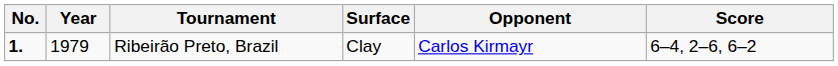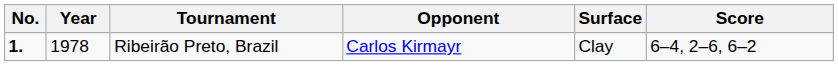 <table class="sortable wikitable" style=font-size:97%>
 <tr>
 <th width=30>No.</th>
 <th width=50>Year</th>
 <th width=200>Tournament</th>
+<th width=200>Opponent</th>
 <th width=50>Surface</th>
-<th width=200>Opponent</th>
 <th width=160>Score</th>
 </tr>
 <tr>
 <td><strong>1.</strong></td>
-<td>1979</td>
+<td>1978</td>
 <td>Ribeirão Preto, Brazil</td>
+<td> <a href='#'>Carlos Kirmayr</a></td>
 <td>Clay</td>
-<td> <a href='#'>Carlos Kirmayr</a></td>
 <td>6–4, 2–6, 6–2</td>
 </tr>
 </table>
